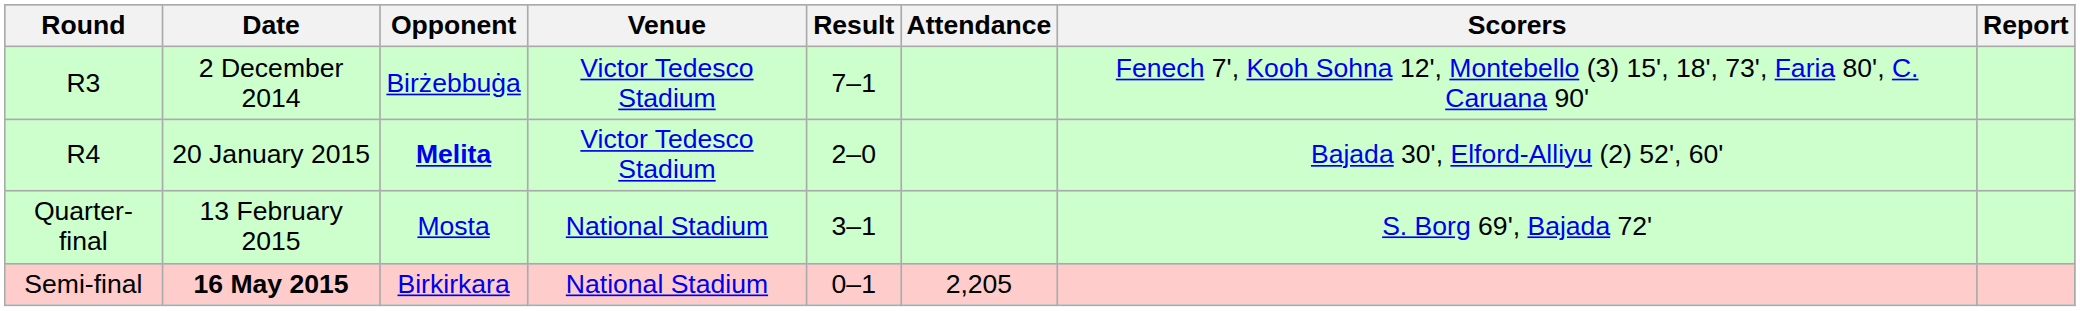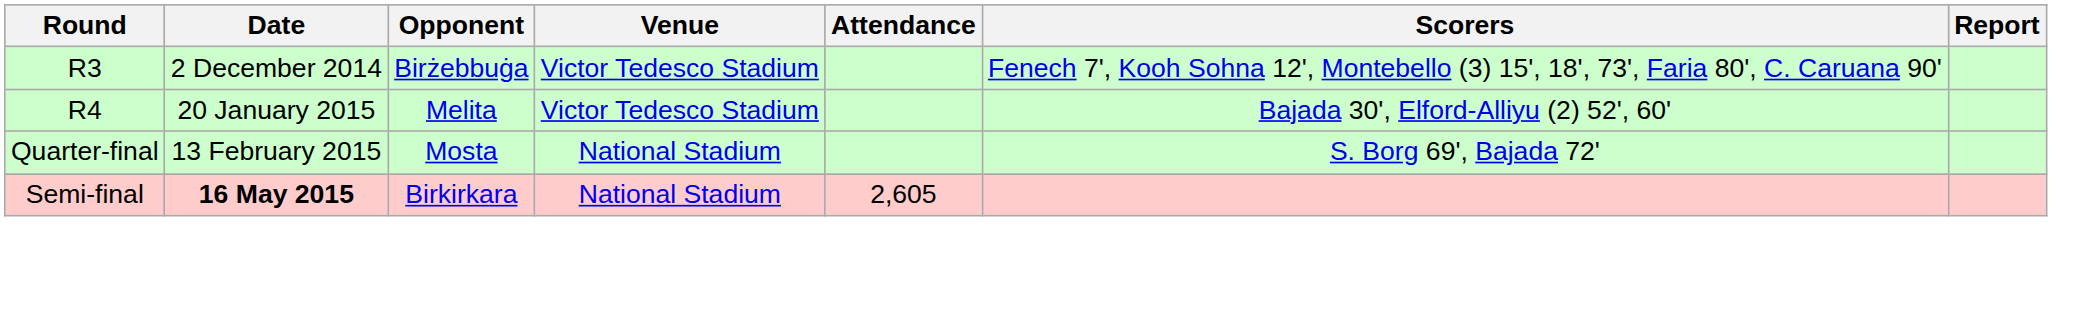 <table class="wikitable" style="font-size:100%; text-align:center">
 <tr>
 <th>Round</th>
 <th>Date</th>
 <th>Opponent</th>
 <th>Venue</th>
-<th>Result</th>
 <th>Attendance</th>
 <th>Scorers</th>
 <th>Report</th>
 </tr>
 <tr style="background: #CCFFCC;">
 <td>R3</td>
 <td>2 December 2014</td>
 <td><a href='#'>Birżebbuġa</a></td>
 <td><a href='#'>Victor Tedesco Stadium</a></td>
-<td>7–1</td>
 <td></td>
 <td><a href='#'>Fenech</a> 7', <a href='#'>Kooh Sohna</a> 12', <a href='#'>Montebello</a> (3) 15', 18', 73', <a href='#'>Faria</a> 80', <a href='#'>C. Caruana</a> 90'</td>
 <td></td>
 </tr>
 <tr style="background: #CCFFCC;">
 <td>R4</td>
 <td>20 January 2015</td>
-<td><strong><a href='#'>Melita</a></strong></td>
+<td><a href='#'>Melita</a></td>
 <td><a href='#'>Victor Tedesco Stadium</a></td>
-<td>2–0</td>
 <td></td>
 <td><a href='#'>Bajada</a> 30', <a href='#'>Elford-Alliyu</a> (2) 52', 60'</td>
 <td></td>
 </tr>
 <tr style="background: #CCFFCC;">
 <td>Quarter-final</td>
 <td>13 February 2015</td>
 <td><a href='#'>Mosta</a></td>
 <td><a href='#'>National Stadium</a></td>
-<td>3–1</td>
 <td></td>
 <td><a href='#'>S. Borg</a> 69', <a href='#'>Bajada</a> 72'</td>
 <td></td>
 </tr>
 <tr style="background: #FFCCCC;">
 <td>Semi-final</td>
 <td><strong>16 May 2015</strong></td>
 <td><a href='#'>Birkirkara</a></td>
 <td><a href='#'>National Stadium</a></td>
-<td>0–1</td>
-<td>2,205</td>
+<td>2,605</td>
 <td></td>
 <td></td>
 </tr>
 </table>
